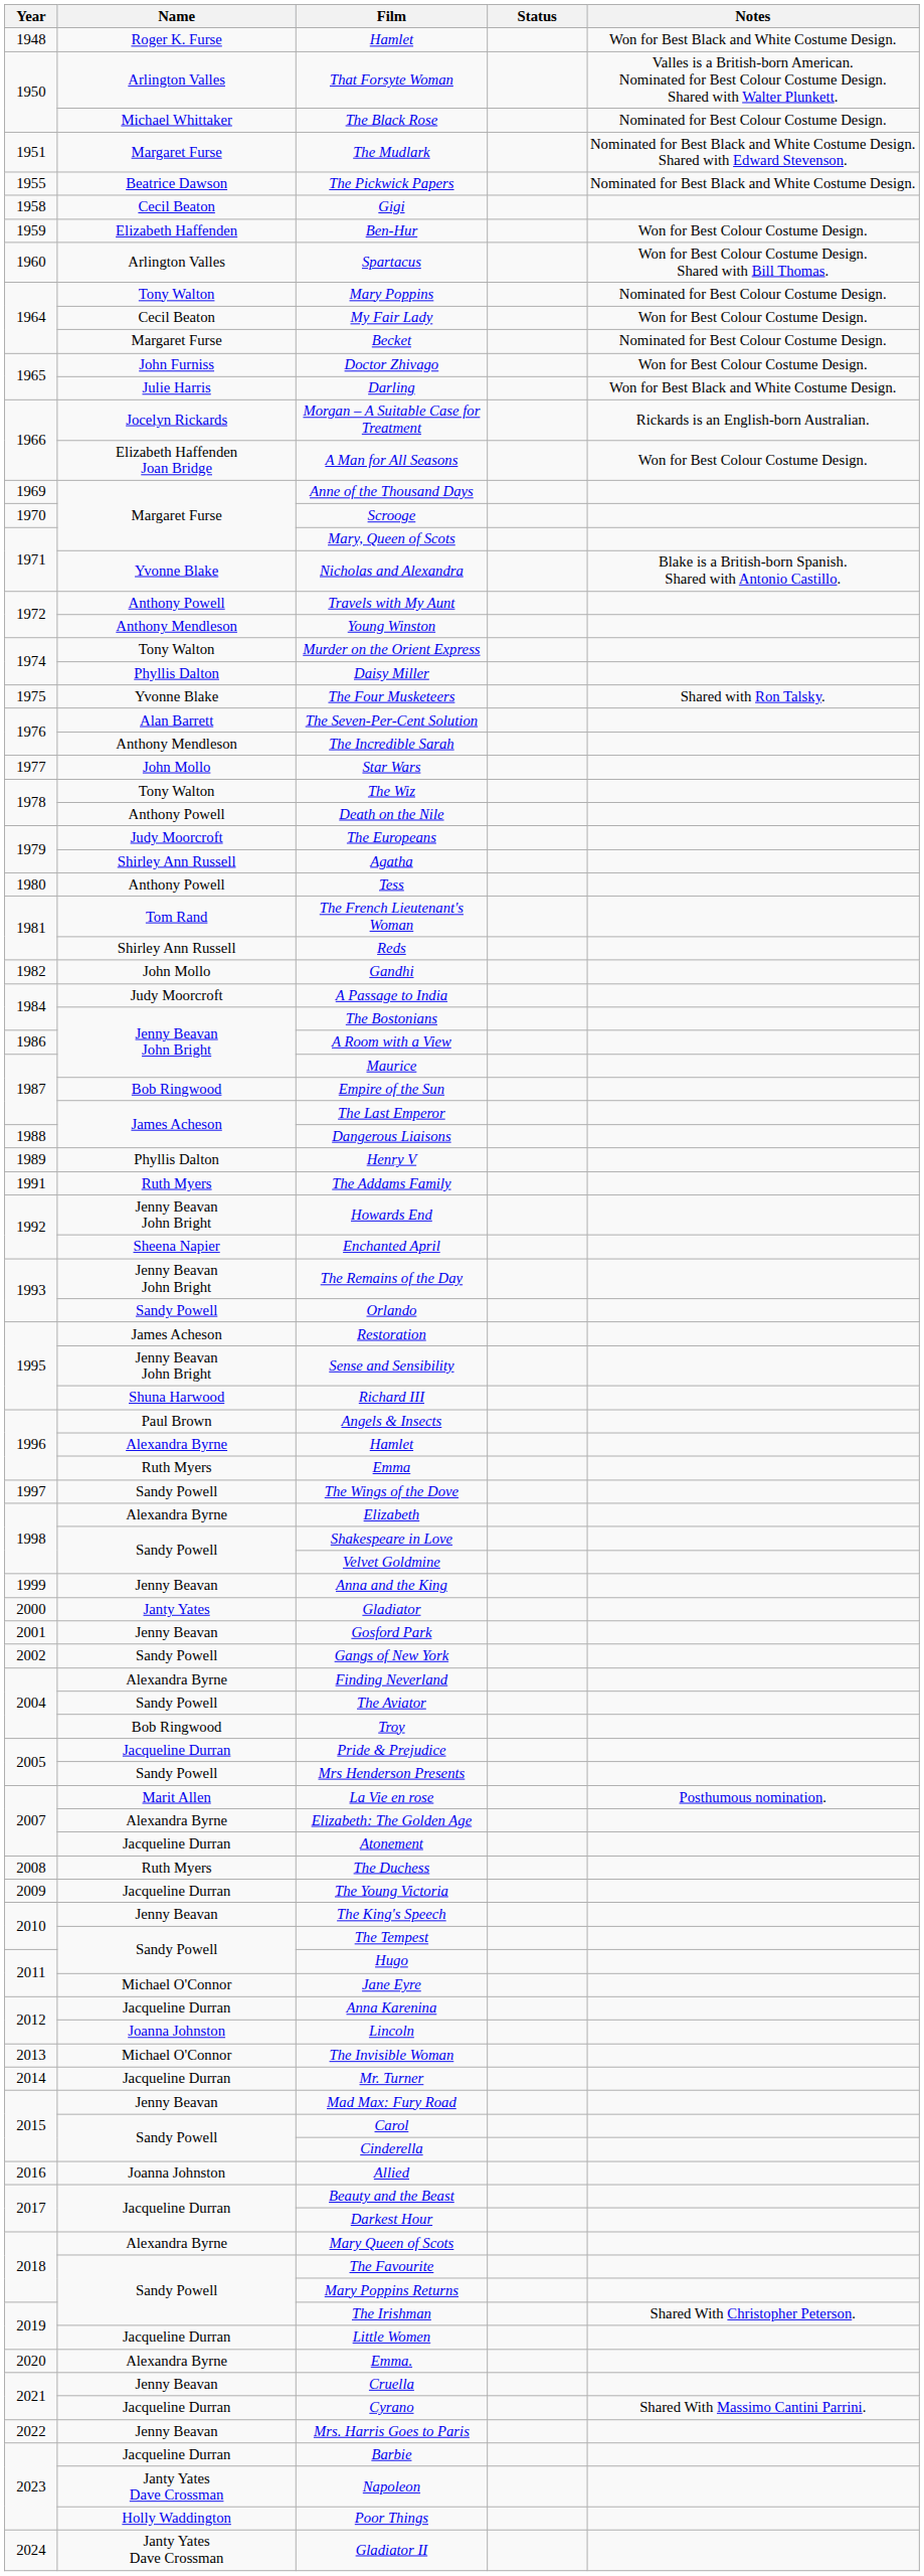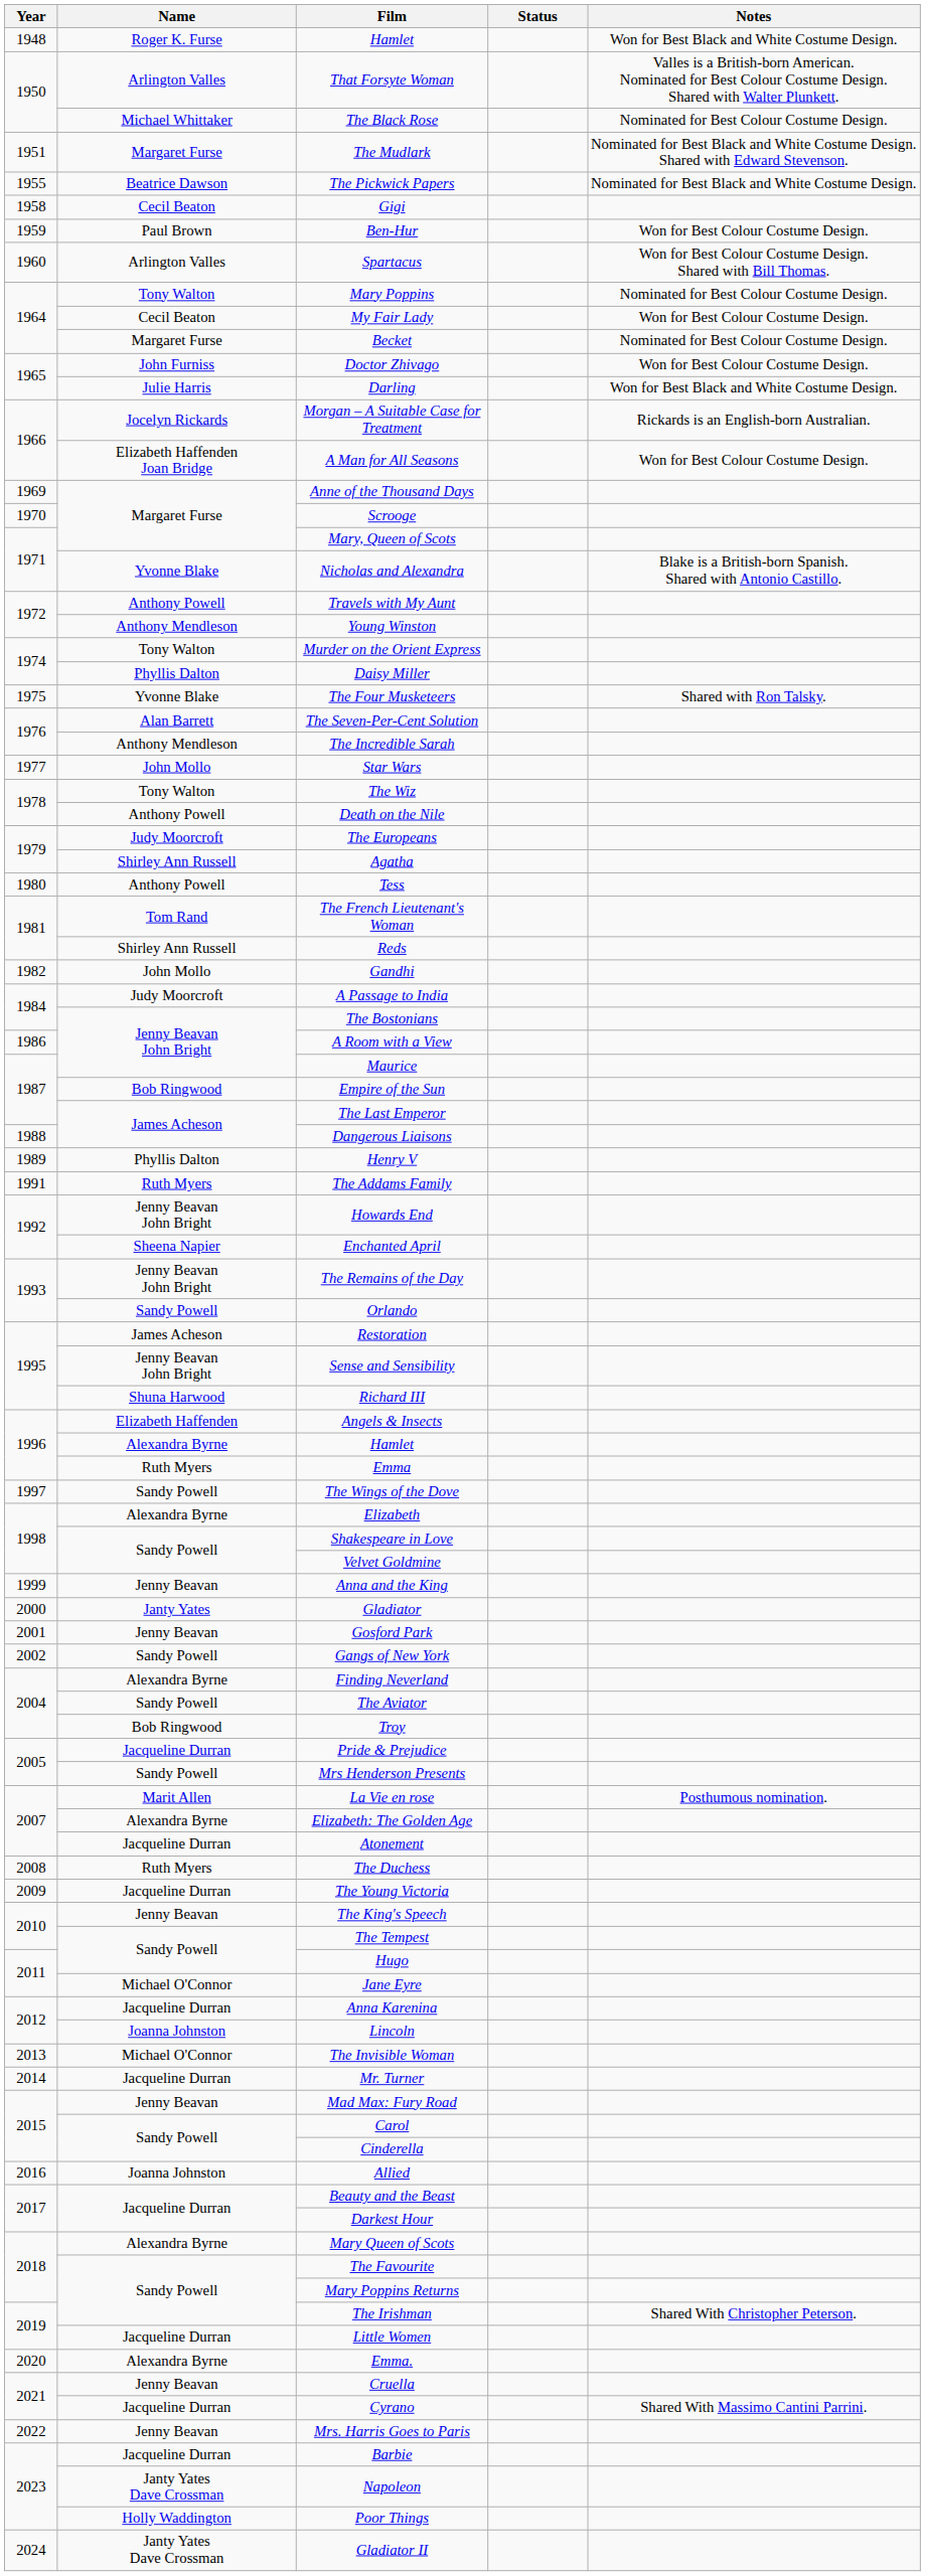 <table class="wikitable" style="text-align: center">
 <tr style="background:#ebf5ff;">
 <th style="width:050px;">Year</th>
 <th style="width:250px;">Name</th>
 <th style="width:200px;">Film</th>
 <th style="width:100px;">Status</th>
 <th>Notes</th>
 </tr>
 <tr>
 <td>1948</td>
 <td><a href='#'>Roger K. Furse</a></td>
 <td><a href='#'><em>Hamlet</em></a></td>
 <td></td>
 <td>Won for Best Black and White Costume Design.</td>
 </tr>
 <tr>
 <td rowspan="2">1950</td>
 <td><a href='#'>Arlington Valles</a></td>
 <td><em><a href='#'>That Forsyte Woman</a></em></td>
 <td></td>
 <td>Valles is a British-born American.<br>Nominated for Best Colour Costume Design.<br>Shared with <a href='#'>Walter Plunkett</a>.</td>
 </tr>
 <tr>
 <td><a href='#'>Michael Whittaker</a></td>
 <td><em><a href='#'>The Black Rose</a></em></td>
 <td></td>
 <td>Nominated for Best Colour Costume Design.</td>
 </tr>
 <tr>
 <td>1951</td>
 <td><a href='#'>Margaret Furse</a></td>
 <td><em><a href='#'>The Mudlark</a></em></td>
 <td></td>
 <td>Nominated for Best Black and White Costume Design.<br>Shared with <a href='#'>Edward Stevenson</a>.</td>
 </tr>
 <tr>
 <td>1955</td>
 <td><a href='#'>Beatrice Dawson</a></td>
 <td><a href='#'><em>The Pickwick Papers</em></a></td>
 <td></td>
 <td>Nominated for Best Black and White Costume Design.</td>
 </tr>
 <tr>
 <td>1958</td>
 <td><a href='#'>Cecil Beaton</a></td>
 <td><em><a href='#'>Gigi</a></em></td>
 <td></td>
 <td></td>
 </tr>
 <tr>
 <td>1959</td>
-<td><a href='#'>Elizabeth Haffenden</a></td>
+<td>Paul Brown</td>
 <td><a href='#'><em>Ben-Hur</em></a></td>
 <td></td>
 <td>Won for Best Colour Costume Design.</td>
 </tr>
 <tr>
 <td>1960</td>
 <td>Arlington Valles</td>
 <td><a href='#'><em>Spartacus</em></a></td>
 <td></td>
 <td>Won for Best Colour Costume Design.<br>Shared with <a href='#'>Bill Thomas</a>.</td>
 </tr>
 <tr>
 <td rowspan="3">1964</td>
 <td><a href='#'>Tony Walton</a></td>
 <td><a href='#'><em>Mary Poppins</em></a></td>
 <td></td>
 <td>Nominated for Best Colour Costume Design.</td>
 </tr>
 <tr>
 <td>Cecil Beaton</td>
 <td><em><a href='#'>My Fair Lady</a></em></td>
 <td></td>
 <td>Won for Best Colour Costume Design.</td>
 </tr>
 <tr>
 <td>Margaret Furse</td>
 <td><a href='#'><em>Becket</em></a></td>
 <td></td>
 <td>Nominated for Best Colour Costume Design.</td>
 </tr>
 <tr>
 <td rowspan="2">1965</td>
 <td><a href='#'>John Furniss</a></td>
 <td><em><a href='#'>Doctor Zhivago</a></em></td>
 <td></td>
 <td>Won for Best Colour Costume Design.</td>
 </tr>
 <tr>
 <td><a href='#'>Julie Harris</a></td>
 <td><em><a href='#'>Darling</a></em></td>
 <td></td>
 <td>Won for Best Black and White Costume Design.</td>
 </tr>
 <tr>
 <td rowspan="2">1966</td>
 <td><a href='#'>Jocelyn Rickards</a></td>
 <td><em><a href='#'>Morgan – A Suitable Case for Treatment</a></em></td>
 <td></td>
 <td>Rickards is an English-born Australian.</td>
 </tr>
 <tr>
 <td>Elizabeth Haffenden<br><a href='#'>Joan Bridge</a></td>
 <td><a href='#'><em>A Man for All Seasons</em></a></td>
 <td></td>
 <td>Won for Best Colour Costume Design.</td>
 </tr>
 <tr>
 <td>1969</td>
 <td rowspan="3">Margaret Furse</td>
 <td><em><a href='#'>Anne of the Thousand Days</a></em></td>
 <td></td>
 <td></td>
 </tr>
 <tr>
 <td>1970</td>
 <td><em><a href='#'>Scrooge</a></em></td>
 <td></td>
 <td></td>
 </tr>
 <tr>
 <td rowspan="2">1971</td>
 <td><a href='#'><em>Mary, Queen of Scots</em></a></td>
 <td></td>
 <td></td>
 </tr>
 <tr>
 <td><a href='#'>Yvonne Blake</a></td>
 <td><em><a href='#'>Nicholas and Alexandra</a></em></td>
 <td></td>
 <td>Blake is a British-born Spanish.<br>Shared with <a href='#'>Antonio Castillo</a>.</td>
 </tr>
 <tr>
 <td rowspan="2">1972</td>
 <td><a href='#'>Anthony Powell</a></td>
 <td><em><a href='#'>Travels with My Aunt</a></em></td>
 <td></td>
 <td></td>
 </tr>
 <tr>
 <td><a href='#'>Anthony Mendleson</a></td>
 <td><em><a href='#'>Young Winston</a></em></td>
 <td></td>
 <td></td>
 </tr>
 <tr>
 <td rowspan="2">1974</td>
 <td>Tony Walton</td>
 <td><a href='#'><em>Murder on the Orient Express</em></a></td>
 <td></td>
 <td></td>
 </tr>
 <tr>
 <td><a href='#'>Phyllis Dalton</a></td>
 <td><a href='#'><em>Daisy Miller</em></a></td>
 <td></td>
 <td></td>
 </tr>
 <tr>
 <td>1975</td>
 <td>Yvonne Blake</td>
 <td><a href='#'><em>The Four Musketeers</em></a></td>
 <td></td>
 <td>Shared with <a href='#'>Ron Talsky</a>.</td>
 </tr>
 <tr>
 <td rowspan="2">1976</td>
 <td><a href='#'>Alan Barrett</a></td>
 <td><a href='#'><em>The Seven-Per-Cent Solution</em></a></td>
 <td></td>
 <td></td>
 </tr>
 <tr>
 <td>Anthony Mendleson</td>
 <td><em><a href='#'>The Incredible Sarah</a></em></td>
 <td></td>
 <td></td>
 </tr>
 <tr>
 <td>1977</td>
 <td><a href='#'>John Mollo</a></td>
 <td><em><a href='#'>Star Wars</a></em></td>
 <td></td>
 <td></td>
 </tr>
 <tr>
 <td rowspan="2">1978</td>
 <td>Tony Walton</td>
 <td><a href='#'><em>The Wiz</em></a></td>
 <td></td>
 <td></td>
 </tr>
 <tr>
 <td>Anthony Powell</td>
 <td><em><a href='#'>Death on the Nile</a></em></td>
 <td></td>
 <td></td>
 </tr>
 <tr>
 <td rowspan="2">1979</td>
 <td><a href='#'>Judy Moorcroft</a></td>
 <td><a href='#'><em>The Europeans</em></a></td>
 <td></td>
 <td></td>
 </tr>
 <tr>
 <td><a href='#'>Shirley Ann Russell</a></td>
 <td><a href='#'><em>Agatha</em></a></td>
 <td></td>
 <td></td>
 </tr>
 <tr>
 <td>1980</td>
 <td>Anthony Powell</td>
 <td><em><a href='#'>Tess</a></em></td>
 <td></td>
 <td></td>
 </tr>
 <tr>
 <td rowspan="2">1981</td>
 <td><a href='#'>Tom Rand</a></td>
 <td><a href='#'><em>The French Lieutenant's Woman</em></a></td>
 <td></td>
 <td></td>
 </tr>
 <tr>
 <td>Shirley Ann Russell</td>
 <td><a href='#'><em>Reds</em></a></td>
 <td></td>
 <td></td>
 </tr>
 <tr>
 <td>1982</td>
 <td>John Mollo</td>
 <td><em><a href='#'>Gandhi</a></em></td>
 <td></td>
 <td></td>
 </tr>
 <tr>
 <td rowspan="2">1984</td>
 <td>Judy Moorcroft</td>
 <td><a href='#'><em>A Passage to India</em></a></td>
 <td></td>
 <td></td>
 </tr>
 <tr>
 <td rowspan="3"><a href='#'>Jenny Beavan</a><br><a href='#'>John Bright</a></td>
 <td><a href='#'><em>The Bostonians</em></a></td>
 <td></td>
 <td></td>
 </tr>
 <tr>
 <td>1986</td>
 <td><em><a href='#'>A Room with a View</a></em></td>
 <td></td>
 <td></td>
 </tr>
 <tr>
 <td rowspan="3">1987</td>
 <td><a href='#'><em>Maurice</em></a></td>
 <td></td>
 <td></td>
 </tr>
 <tr>
 <td><a href='#'>Bob Ringwood</a></td>
 <td><a href='#'><em>Empire of the Sun</em></a></td>
 <td></td>
 <td></td>
 </tr>
 <tr>
 <td rowspan="2"><a href='#'>James Acheson</a></td>
 <td><em><a href='#'>The Last Emperor</a></em></td>
 <td></td>
 <td></td>
 </tr>
 <tr>
 <td>1988</td>
 <td><em><a href='#'>Dangerous Liaisons</a></em></td>
 <td></td>
 <td></td>
 </tr>
 <tr>
 <td>1989</td>
 <td>Phyllis Dalton</td>
 <td><em><a href='#'>Henry V</a></em></td>
 <td></td>
 <td></td>
 </tr>
 <tr>
 <td>1991</td>
 <td><a href='#'>Ruth Myers</a></td>
 <td><a href='#'><em>The Addams Family</em></a></td>
 <td></td>
 <td></td>
 </tr>
 <tr>
 <td rowspan="2">1992</td>
 <td>Jenny Beavan<br>John Bright</td>
 <td><em><a href='#'>Howards End</a></em></td>
 <td></td>
 <td></td>
 </tr>
 <tr>
 <td><a href='#'>Sheena Napier</a></td>
 <td><em><a href='#'>Enchanted April</a></em></td>
 <td></td>
 <td></td>
 </tr>
 <tr>
 <td rowspan="2">1993</td>
 <td>Jenny Beavan<br>John Bright</td>
 <td><em><a href='#'>The Remains of the Day</a></em></td>
 <td></td>
 <td></td>
 </tr>
 <tr>
 <td><a href='#'>Sandy Powell</a></td>
 <td><em><a href='#'>Orlando</a></em></td>
 <td></td>
 <td></td>
 </tr>
 <tr>
 <td rowspan="3">1995</td>
 <td>James Acheson</td>
 <td><em><a href='#'>Restoration</a></em></td>
 <td></td>
 <td></td>
 </tr>
 <tr>
 <td>Jenny Beavan<br>John Bright</td>
 <td><a href='#'><em>Sense and Sensibility</em></a></td>
 <td></td>
 <td></td>
 </tr>
 <tr>
 <td><a href='#'>Shuna Harwood</a></td>
 <td><em><a href='#'>Richard III</a></em></td>
 <td></td>
 <td></td>
 </tr>
 <tr>
 <td rowspan="3">1996</td>
-<td>Paul Brown</td>
+<td><a href='#'>Elizabeth Haffenden</a></td>
 <td><em><a href='#'>Angels & Insects</a></em></td>
 <td></td>
 <td></td>
 </tr>
 <tr>
 <td><a href='#'>Alexandra Byrne</a></td>
 <td><em><a href='#'>Hamlet</a></em></td>
 <td></td>
 <td></td>
 </tr>
 <tr>
 <td>Ruth Myers</td>
 <td><em><a href='#'>Emma</a></em></td>
 <td></td>
 <td></td>
 </tr>
 <tr>
 <td>1997</td>
 <td>Sandy Powell</td>
 <td><em><a href='#'>The Wings of the Dove</a></em></td>
 <td></td>
 <td></td>
 </tr>
 <tr>
 <td rowspan="3">1998</td>
 <td>Alexandra Byrne</td>
 <td><a href='#'><em>Elizabeth</em></a></td>
 <td></td>
 <td></td>
 </tr>
 <tr>
 <td rowspan="2">Sandy Powell</td>
 <td><em><a href='#'>Shakespeare in Love</a></em></td>
 <td></td>
 <td></td>
 </tr>
 <tr>
 <td><em><a href='#'>Velvet Goldmine</a></em></td>
 <td></td>
 <td></td>
 </tr>
 <tr>
 <td>1999</td>
 <td>Jenny Beavan</td>
 <td><em><a href='#'>Anna and the King</a></em></td>
 <td></td>
 <td></td>
 </tr>
 <tr>
 <td>2000</td>
 <td><a href='#'>Janty Yates</a></td>
 <td><em><a href='#'>Gladiator</a></em></td>
 <td></td>
 <td></td>
 </tr>
 <tr>
 <td>2001</td>
 <td>Jenny Beavan</td>
 <td><em><a href='#'>Gosford Park</a></em></td>
 <td></td>
 <td></td>
 </tr>
 <tr>
 <td>2002</td>
 <td>Sandy Powell</td>
 <td><em><a href='#'>Gangs of New York</a></em></td>
 <td></td>
 <td></td>
 </tr>
 <tr>
 <td rowspan="3">2004</td>
 <td>Alexandra Byrne</td>
 <td><a href='#'><em>Finding Neverland</em></a></td>
 <td></td>
 <td></td>
 </tr>
 <tr>
 <td>Sandy Powell</td>
 <td><em><a href='#'>The Aviator</a></em></td>
 <td></td>
 <td></td>
 </tr>
 <tr>
 <td>Bob Ringwood</td>
 <td><a href='#'><em>Troy</em></a></td>
 <td></td>
 <td></td>
 </tr>
 <tr>
 <td rowspan="2">2005</td>
 <td><a href='#'>Jacqueline Durran</a></td>
 <td><em><a href='#'>Pride & Prejudice</a></em></td>
 <td></td>
 <td></td>
 </tr>
 <tr>
 <td>Sandy Powell</td>
 <td><em><a href='#'>Mrs Henderson Presents</a></em></td>
 <td></td>
 <td></td>
 </tr>
 <tr>
 <td rowspan="3">2007</td>
 <td><a href='#'>Marit Allen</a></td>
 <td><a href='#'><em>La Vie en rose</em></a></td>
 <td></td>
 <td><a href='#'>Posthumous nomination</a>.</td>
 </tr>
 <tr>
 <td>Alexandra Byrne</td>
 <td><em><a href='#'>Elizabeth: The Golden Age</a></em></td>
 <td></td>
 <td></td>
 </tr>
 <tr>
 <td>Jacqueline Durran</td>
 <td><em><a href='#'>Atonement</a></em></td>
 <td></td>
 <td></td>
 </tr>
 <tr>
 <td>2008</td>
 <td>Ruth Myers</td>
 <td><em><a href='#'>The Duchess</a></em></td>
 <td></td>
 <td></td>
 </tr>
 <tr>
 <td>2009</td>
 <td>Jacqueline Durran</td>
 <td><em><a href='#'>The Young Victoria</a></em></td>
 <td></td>
 <td></td>
 </tr>
 <tr>
 <td rowspan="2">2010</td>
 <td>Jenny Beavan</td>
 <td><em><a href='#'>The King's Speech</a></em></td>
 <td></td>
 <td></td>
 </tr>
 <tr>
 <td rowspan="2">Sandy Powell</td>
 <td><em><a href='#'>The Tempest</a></em></td>
 <td></td>
 <td></td>
 </tr>
 <tr>
 <td rowspan="2">2011</td>
 <td><em><a href='#'>Hugo</a></em></td>
 <td></td>
 <td></td>
 </tr>
 <tr>
 <td>Michael O'Connor</td>
 <td><em><a href='#'>Jane Eyre</a></em></td>
 <td></td>
 <td></td>
 </tr>
 <tr>
 <td rowspan=2>2012</td>
 <td>Jacqueline Durran</td>
 <td><em><a href='#'>Anna Karenina</a></em></td>
 <td></td>
 <td></td>
 </tr>
 <tr>
 <td><a href='#'>Joanna Johnston</a></td>
 <td><em><a href='#'>Lincoln</a></em></td>
 <td></td>
 <td></td>
 </tr>
 <tr>
 <td>2013</td>
 <td>Michael O'Connor</td>
 <td><em><a href='#'>The Invisible Woman</a></em></td>
 <td></td>
 <td></td>
 </tr>
 <tr>
 <td>2014</td>
 <td>Jacqueline Durran</td>
 <td><em><a href='#'>Mr. Turner</a></em></td>
 <td></td>
 <td></td>
 </tr>
 <tr>
 <td rowspan=3>2015</td>
 <td>Jenny Beavan</td>
 <td><em><a href='#'>Mad Max: Fury Road</a></em></td>
 <td></td>
 <td></td>
 </tr>
 <tr>
 <td rowspan=2>Sandy Powell</td>
 <td><em><a href='#'>Carol</a></em></td>
 <td></td>
 <td></td>
 </tr>
 <tr>
 <td><em><a href='#'>Cinderella</a></em></td>
 <td></td>
 <td></td>
 </tr>
 <tr>
 <td>2016</td>
 <td>Joanna Johnston</td>
 <td><a href='#'><em>Allied</em></a></td>
 <td></td>
 <td></td>
 </tr>
 <tr>
 <td rowspan="2">2017</td>
 <td rowspan="2">Jacqueline Durran</td>
 <td><em><a href='#'>Beauty and the Beast</a></em></td>
 <td></td>
 <td></td>
 </tr>
 <tr>
 <td><em><a href='#'>Darkest Hour</a></em></td>
 <td></td>
 <td></td>
 </tr>
 <tr>
 <td rowspan="3">2018</td>
 <td>Alexandra Byrne</td>
 <td><em><a href='#'>Mary Queen of Scots</a></em></td>
 <td></td>
 <td></td>
 </tr>
 <tr>
 <td rowspan="3">Sandy Powell</td>
 <td><em><a href='#'>The Favourite</a></em></td>
 <td></td>
 <td></td>
 </tr>
 <tr>
 <td><em><a href='#'>Mary Poppins Returns</a></em></td>
 <td></td>
 <td></td>
 </tr>
 <tr>
 <td rowspan="2">2019</td>
 <td><em><a href='#'>The Irishman</a></em></td>
 <td></td>
 <td>Shared With <a href='#'>Christopher Peterson</a>.</td>
 </tr>
 <tr>
 <td>Jacqueline Durran</td>
 <td><em><a href='#'>Little Women</a></em></td>
 <td></td>
 <td></td>
 </tr>
 <tr>
 <td>2020</td>
 <td>Alexandra Byrne</td>
 <td><em><a href='#'>Emma.</a></em></td>
 <td></td>
 <td></td>
 </tr>
 <tr>
 <td rowspan="2">2021</td>
 <td>Jenny Beavan</td>
 <td><em><a href='#'>Cruella</a></em></td>
 <td></td>
 <td></td>
 </tr>
 <tr>
 <td>Jacqueline Durran</td>
 <td><em><a href='#'>Cyrano</a></em></td>
 <td></td>
 <td>Shared With <a href='#'>Massimo Cantini Parrini</a>.</td>
 </tr>
 <tr>
 <td>2022</td>
 <td>Jenny Beavan</td>
 <td><em><a href='#'>Mrs. Harris Goes to Paris</a></em></td>
 <td></td>
 <td></td>
 </tr>
 <tr>
 <td rowspan=3>2023</td>
 <td>Jacqueline Durran</td>
 <td><em><a href='#'>Barbie</a></em></td>
 <td></td>
 <td></td>
 </tr>
 <tr>
 <td>Janty Yates<br><a href='#'>Dave Crossman</a></td>
 <td><em><a href='#'>Napoleon</a></em></td>
 <td></td>
 <td></td>
 </tr>
 <tr>
 <td><a href='#'>Holly Waddington</a></td>
 <td><em><a href='#'>Poor Things</a></em></td>
 <td></td>
 <td></td>
 </tr>
 <tr>
 <td>2024</td>
 <td>Janty Yates<br>Dave Crossman</td>
 <td><em><a href='#'>Gladiator II</a></em></td>
 <td></td>
 <td></td>
 </tr>
 </table>
